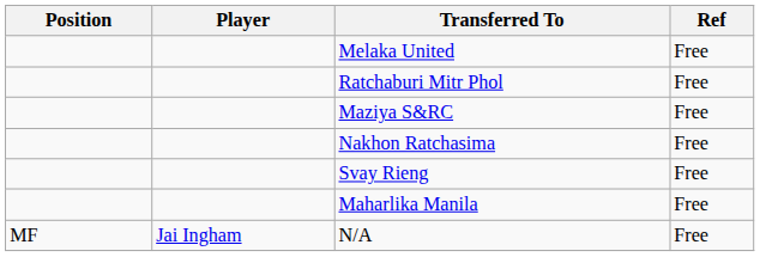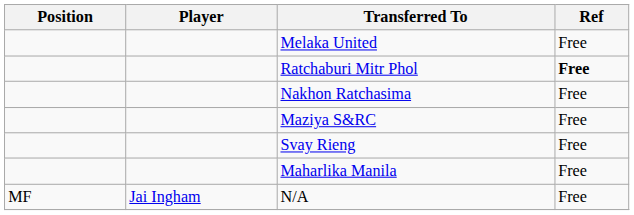 <table class="wikitable sortable" style="width:70%; text-align:center; font-size:100%; text-align:left;">
 <tr>
 <th><strong>Position</strong></th>
 <th><strong>Player</strong></th>
 <th><strong>Transferred To</strong></th>
 <th><strong>Ref</strong></th>
 </tr>
 <tr>
 <td></td>
 <td></td>
 <td> <a href='#'>Melaka United</a></td>
 <td>Free </td>
 </tr>
 <tr>
 <td></td>
 <td></td>
 <td> <a href='#'>Ratchaburi Mitr Phol</a></td>
+<td><strong>Free </strong></td>
+</tr>
+<tr>
+<td></td>
+<td></td>
+<td> <a href='#'>Nakhon Ratchasima</a></td>
 <td>Free </td>
 </tr>
 <tr>
 <td></td>
 <td></td>
 <td> <a href='#'>Maziya S&RC</a></td>
-<td>Free </td>
-</tr>
-<tr>
-<td></td>
-<td></td>
-<td> <a href='#'>Nakhon Ratchasima</a></td>
 <td>Free </td>
 </tr>
 <tr>
 <td></td>
 <td></td>
 <td> <a href='#'>Svay Rieng</a></td>
 <td>Free</td>
 </tr>
 <tr>
 <td></td>
 <td></td>
 <td> <a href='#'>Maharlika Manila</a></td>
 <td>Free </td>
 </tr>
 <tr>
 <td>MF</td>
 <td> <a href='#'>Jai Ingham</a></td>
 <td>N/A</td>
 <td>Free</td>
 </tr>
 <tr>
 </tr>
 </table>
